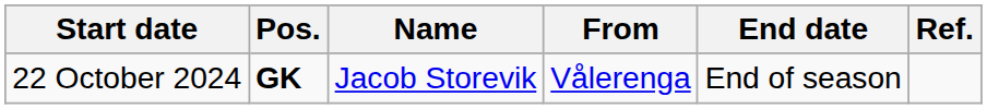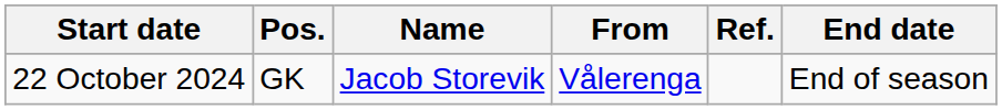 <table class="wikitable">
 <tr>
 <th>Start date</th>
 <th>Pos.</th>
 <th>Name</th>
 <th>From</th>
+<th>Ref.</th>
 <th>End date</th>
-<th>Ref.</th>
 </tr>
 <tr>
 <td>22 October 2024</td>
-<td><strong>GK</strong></td>
+<td>GK</td>
 <td> <a href='#'>Jacob Storevik</a></td>
 <td><a href='#'>Vålerenga</a></td>
+<td></td>
 <td>End of season</td>
-<td></td>
 </tr>
 </table>
